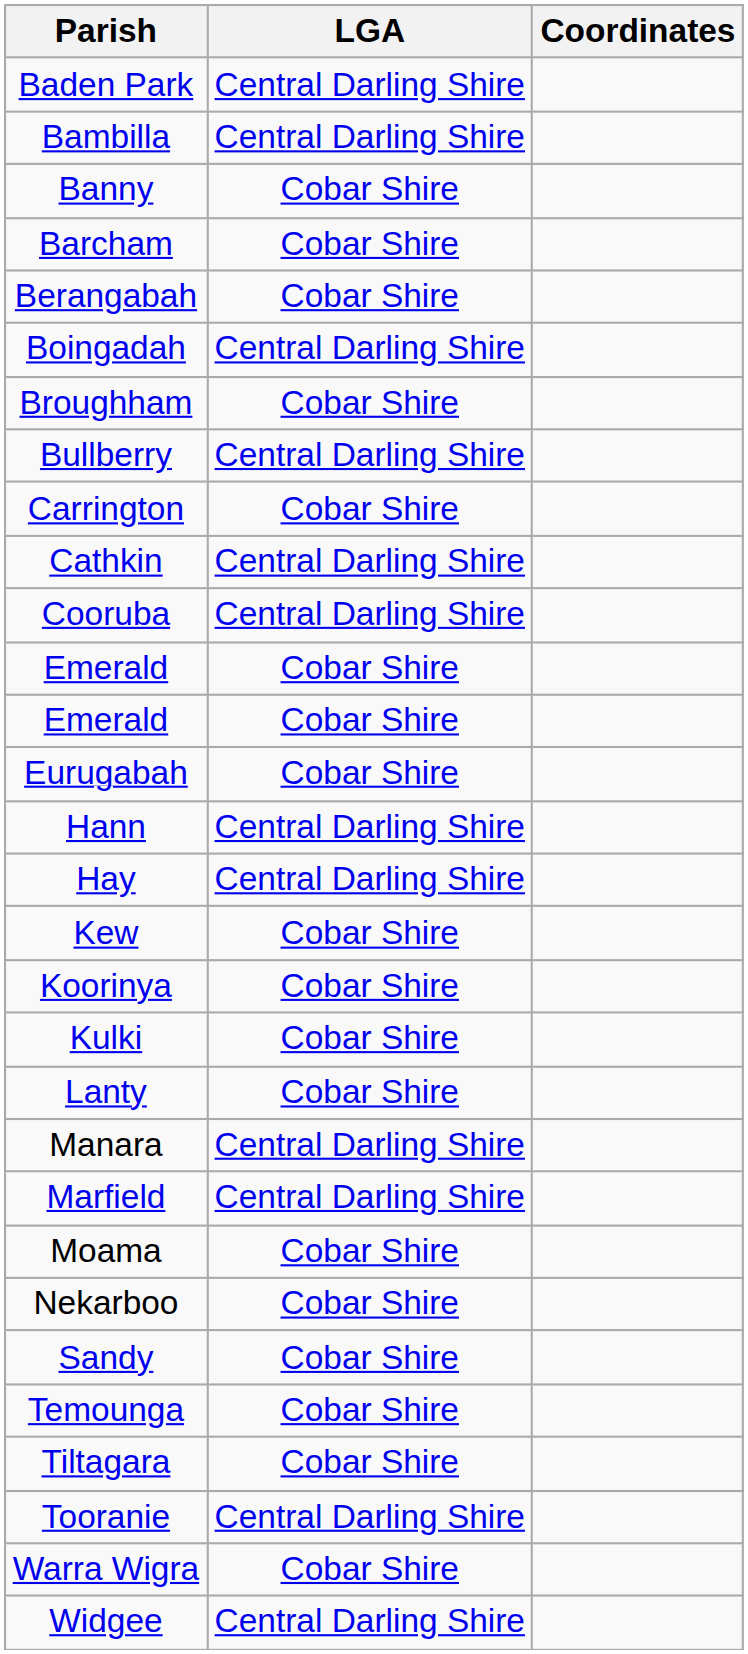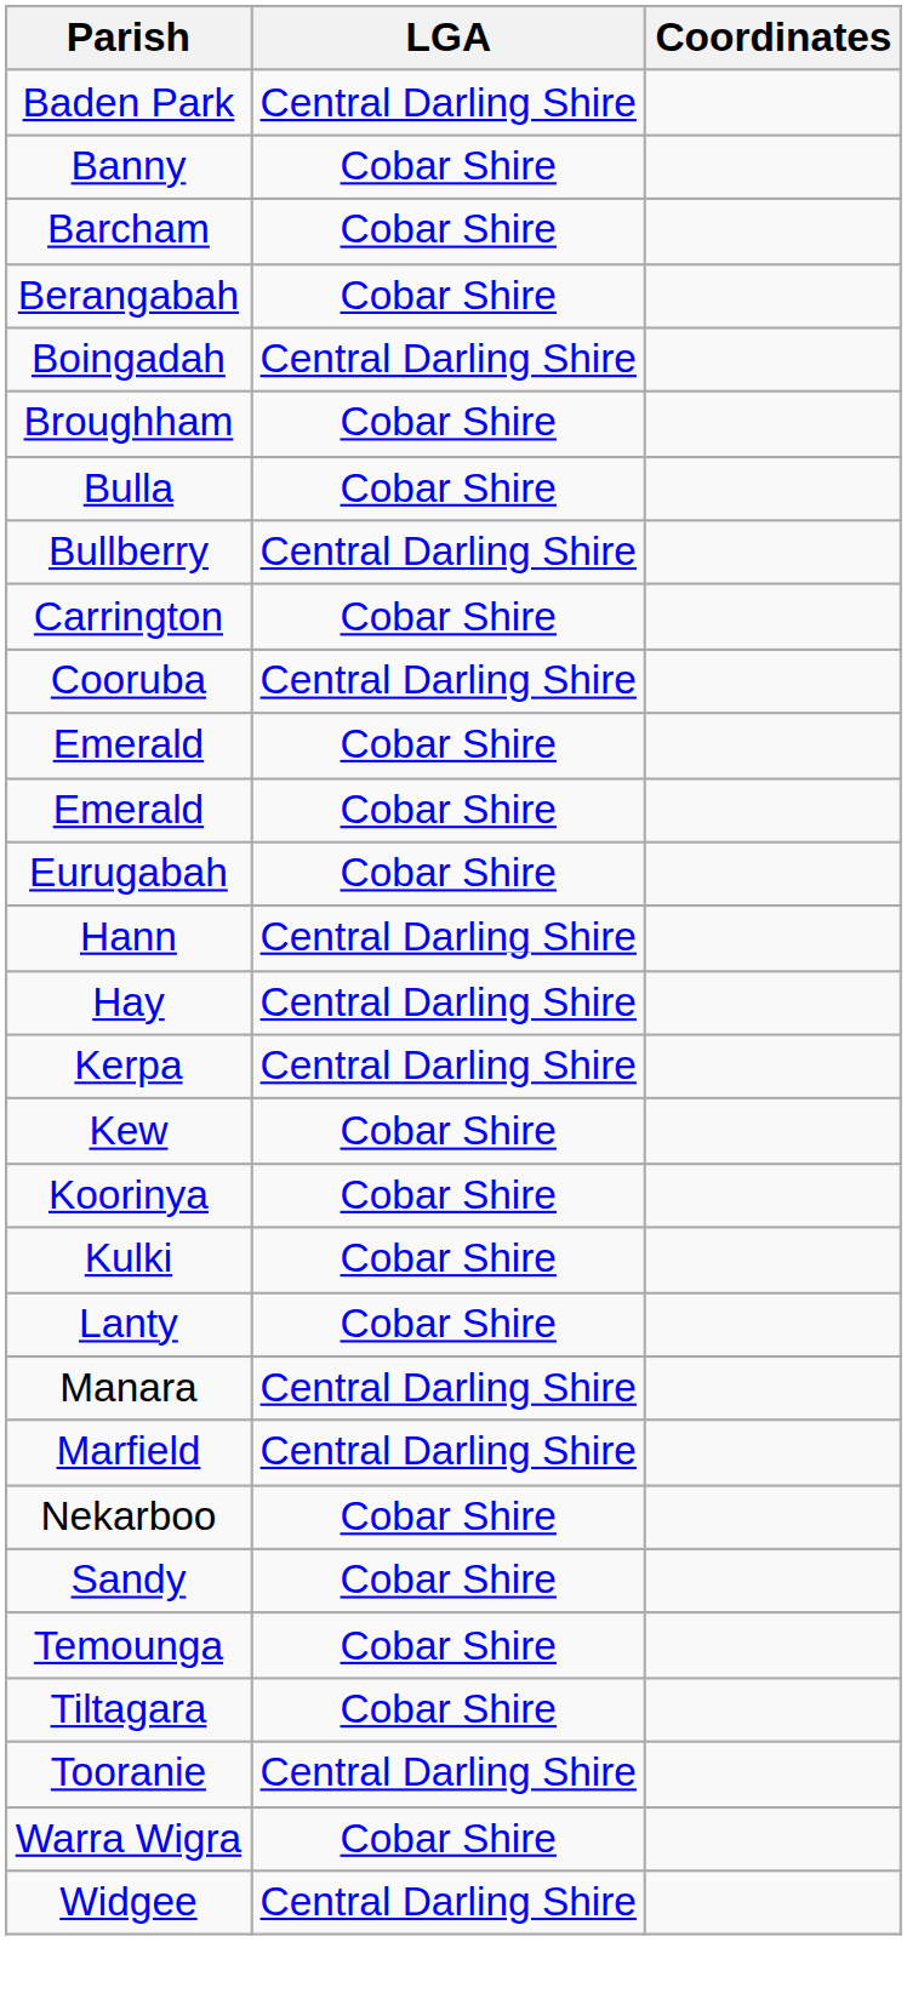 <table class="wikitable" style="text-align:center">
 <tr>
 <th>Parish</th>
 <th>LGA</th>
 <th>Coordinates</th>
 </tr>
 <tr>
 <td><a href='#'>Baden Park</a></td>
-<td><a href='#'>Central Darling Shire</a></td>
-<td></td>
-</tr>
-<tr>
-<td><a href='#'>Bambilla</a></td>
 <td><a href='#'>Central Darling Shire</a></td>
 <td></td>
 </tr>
 <tr>
 <td><a href='#'>Banny</a></td>
 <td><a href='#'>Cobar Shire</a></td>
 <td></td>
 </tr>
 <tr>
 <td><a href='#'>Barcham</a></td>
 <td><a href='#'>Cobar Shire</a></td>
 <td></td>
 </tr>
 <tr>
 <td><a href='#'>Berangabah</a></td>
 <td><a href='#'>Cobar Shire</a></td>
 <td></td>
 </tr>
 <tr>
 <td><a href='#'>Boingadah</a></td>
 <td><a href='#'>Central Darling Shire</a></td>
 <td></td>
 </tr>
 <tr>
 <td><a href='#'>Broughham</a></td>
 <td><a href='#'>Cobar Shire</a></td>
 <td></td>
 </tr>
 <tr>
+<td><a href='#'>Bulla</a></td>
+<td><a href='#'>Cobar Shire</a></td>
+<td></td>
+</tr>
+<tr>
 <td><a href='#'>Bullberry</a></td>
 <td><a href='#'>Central Darling Shire</a></td>
 <td></td>
 </tr>
 <tr>
 <td><a href='#'>Carrington</a></td>
 <td><a href='#'>Cobar Shire</a></td>
-<td></td>
-</tr>
-<tr>
-<td><a href='#'>Cathkin</a></td>
-<td><a href='#'>Central Darling Shire</a></td>
 <td></td>
 </tr>
 <tr>
 <td><a href='#'>Cooruba</a></td>
 <td><a href='#'>Central Darling Shire</a></td>
 <td></td>
 </tr>
 <tr>
 <td><a href='#'>Emerald</a></td>
 <td><a href='#'>Cobar Shire</a></td>
 <td></td>
 </tr>
 <tr>
 <td><a href='#'>Emerald</a></td>
 <td><a href='#'>Cobar Shire</a></td>
 <td></td>
 </tr>
 <tr>
 <td><a href='#'>Eurugabah</a></td>
 <td><a href='#'>Cobar Shire</a></td>
 <td></td>
 </tr>
 <tr>
 <td><a href='#'>Hann</a></td>
 <td><a href='#'>Central Darling Shire</a></td>
 <td></td>
 </tr>
 <tr>
 <td><a href='#'>Hay</a></td>
 <td><a href='#'>Central Darling Shire</a></td>
 <td></td>
 </tr>
 <tr>
+<td><a href='#'>Kerpa</a></td>
+<td><a href='#'>Central Darling Shire</a></td>
+<td></td>
+</tr>
+<tr>
 <td><a href='#'>Kew</a></td>
 <td><a href='#'>Cobar Shire</a></td>
 <td></td>
 </tr>
 <tr>
 <td><a href='#'>Koorinya</a></td>
 <td><a href='#'>Cobar Shire</a></td>
 <td></td>
 </tr>
 <tr>
 <td><a href='#'>Kulki</a></td>
 <td><a href='#'>Cobar Shire</a></td>
 <td></td>
 </tr>
 <tr>
 <td><a href='#'>Lanty</a></td>
 <td><a href='#'>Cobar Shire</a></td>
 <td></td>
 </tr>
 <tr>
 <td>Manara</td>
 <td><a href='#'>Central Darling Shire</a></td>
 <td></td>
 </tr>
 <tr>
 <td><a href='#'>Marfield</a></td>
 <td><a href='#'>Central Darling Shire</a></td>
-<td></td>
-</tr>
-<tr>
-<td>Moama</td>
-<td><a href='#'>Cobar Shire</a></td>
 <td></td>
 </tr>
 <tr>
 <td>Nekarboo</td>
 <td><a href='#'>Cobar Shire</a></td>
 <td></td>
 </tr>
 <tr>
 <td><a href='#'>Sandy</a></td>
 <td><a href='#'>Cobar Shire</a></td>
 <td></td>
 </tr>
 <tr>
 <td><a href='#'>Temounga</a></td>
 <td><a href='#'>Cobar Shire</a></td>
 <td></td>
 </tr>
 <tr>
 <td><a href='#'>Tiltagara</a></td>
 <td><a href='#'>Cobar Shire</a></td>
 <td></td>
 </tr>
 <tr>
 <td><a href='#'>Tooranie</a></td>
 <td><a href='#'>Central Darling Shire</a></td>
 <td></td>
 </tr>
 <tr>
 <td><a href='#'>Warra Wigra</a></td>
 <td><a href='#'>Cobar Shire</a></td>
 <td></td>
 </tr>
 <tr>
 <td><a href='#'>Widgee</a></td>
 <td><a href='#'>Central Darling Shire</a></td>
 <td></td>
 </tr>
 </table>
